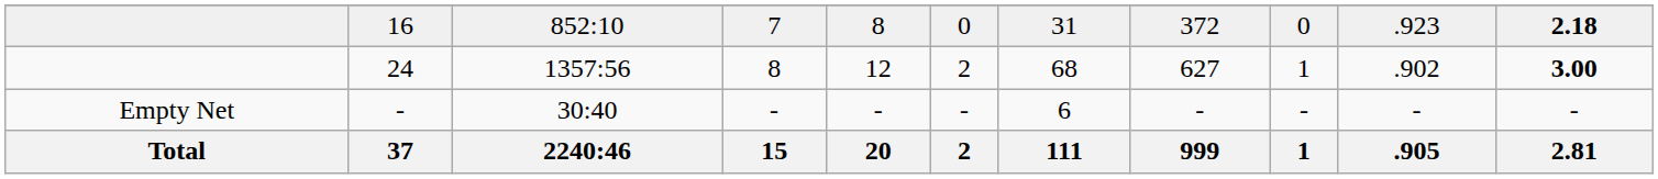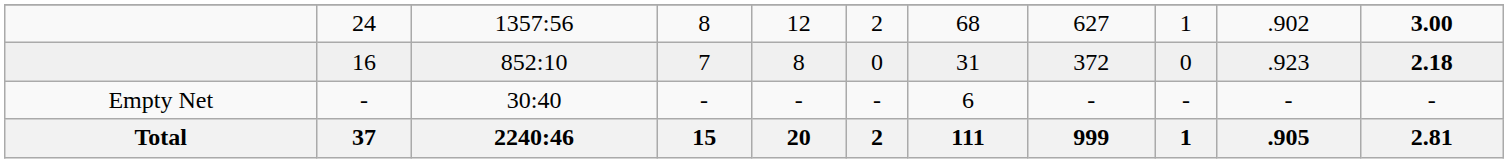 <table class="wikitable sortable" width ="1000">
 <tr align="center">
+</tr>
+<tr align="center" bgcolor="">
+<td></td>
+<td>24</td>
+<td>1357:56</td>
+<td>8</td>
+<td>12</td>
+<td>2</td>
+<td>68</td>
+<td>627</td>
+<td>1</td>
+<td>.902</td>
+<td><strong>3.00</strong></td>
 </tr>
 <tr align="center" bgcolor="f0f0f0">
 <td></td>
 <td>16</td>
 <td>852:10</td>
 <td>7</td>
 <td>8</td>
 <td>0</td>
 <td>31</td>
 <td>372</td>
 <td>0</td>
 <td>.923</td>
 <td><strong>2.18</strong></td>
-</tr>
-<tr align="center" bgcolor="">
-<td></td>
-<td>24</td>
-<td>1357:56</td>
-<td>8</td>
-<td>12</td>
-<td>2</td>
-<td>68</td>
-<td>627</td>
-<td>1</td>
-<td>.902</td>
-<td><strong>3.00</strong></td>
 </tr>
 <tr align="center" bgcolor="">
 <td>Empty Net</td>
 <td>-</td>
 <td>30:40</td>
 <td>-</td>
 <td>-</td>
 <td>-</td>
 <td>6</td>
 <td>-</td>
 <td>-</td>
 <td>-</td>
 <td>-</td>
 </tr>
 <tr>
 <th>Total</th>
 <th>37</th>
 <th>2240:46</th>
 <th>15</th>
 <th>20</th>
 <th>2</th>
 <th>111</th>
 <th>999</th>
 <th>1</th>
 <th>.905</th>
 <th>2.81</th>
 </tr>
 </table>
